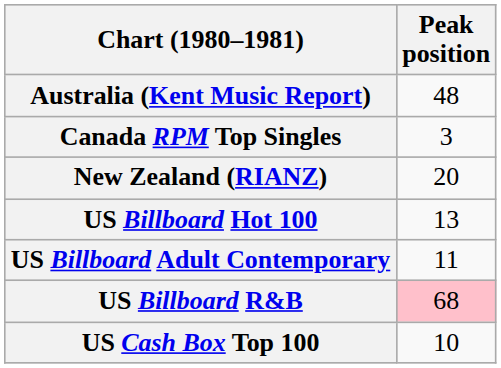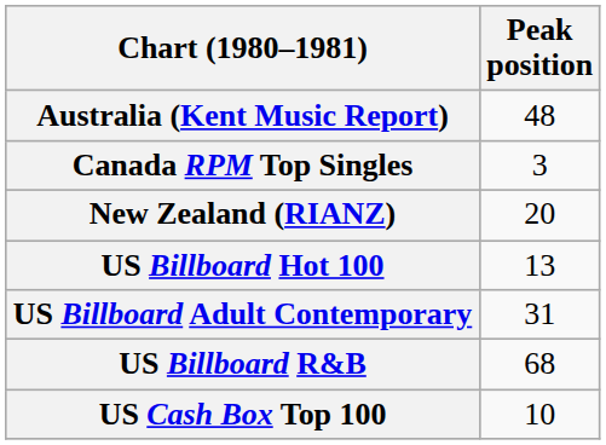 <table class="wikitable sortable plainrowheaders">
 <tr>
 <th>Chart (1980–1981)</th>
 <th>Peak<br>position</th>
 </tr>
 <tr>
 <th scope="row">Australia (<a href='#'>Kent Music Report</a>)</th>
 <td style="text-align:center;">48</td>
 </tr>
 <tr>
 <th scope="row">Canada <em><a href='#'>RPM</a></em> Top Singles</th>
 <td style="text-align:center;">3</td>
 </tr>
 <tr>
 <th scope="row">New Zealand (<a href='#'>RIANZ</a>)</th>
 <td style="text-align:center;">20</td>
 </tr>
 <tr>
 <th scope="row">US <em><a href='#'>Billboard</a></em> <a href='#'>Hot 100</a></th>
 <td style="text-align:center;">13</td>
 </tr>
 <tr>
 <th scope="row">US <em><a href='#'>Billboard</a></em> <a href='#'>Adult Contemporary</a></th>
-<td style="text-align:center;">11</td>
+<td style="text-align:center;">31</td>
 </tr>
 <tr>
 <th scope="row">US <em><a href='#'>Billboard</a></em> <a href='#'>R&B</a></th>
-<td style="background: pink; text-align:center;">68</td>
+<td style="text-align:center;">68</td>
 </tr>
 <tr>
 <th scope="row">US <a href='#'><em>Cash Box</em></a> Top 100</th>
 <td style="text-align:center;">10</td>
 </tr>
 </table>
